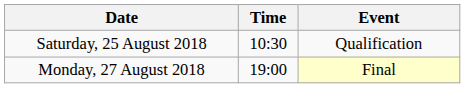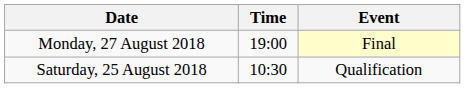 <table class = "wikitable" style="text-align:center;">
 <tr>
 <th width=220>Date</th>
 <th width=50>Time</th>
 <th width=150>Event</th>
 </tr>
 <tr>
+<td>Monday, 27 August 2018</td>
+<td>19:00</td>
+<td bgcolor=ffffcc>Final</td>
+</tr>
+<tr>
 <td>Saturday, 25 August 2018</td>
 <td>10:30</td>
 <td>Qualification</td>
 </tr>
-<tr>
-<td>Monday, 27 August 2018</td>
-<td>19:00</td>
-<td bgcolor=ffffcc>Final</td>
-</tr>
 </table>
